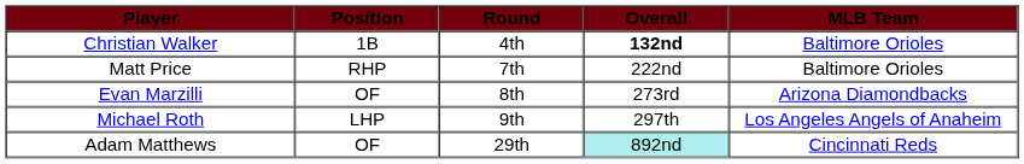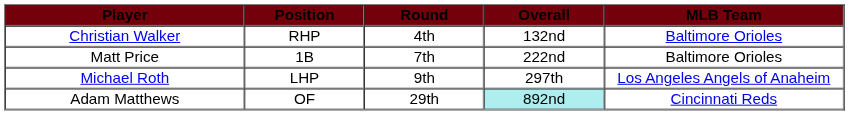 <table cellpadding="1" border="1" cellspacing="0" width="70%">
 <tr>
 <th bgcolor="#73000A" width="20%"><span>Player</span></th>
 <th bgcolor="#73000A" width="10%"><span>Position</span></th>
 <th bgcolor="#73000A" width="10%"><span>Round</span></th>
 <th bgcolor="#73000A" width="10%"><span>Overall</span></th>
 <th bgcolor="#73000A" width="20%"><span>MLB Team</span></th>
 </tr>
 <tr align="center">
 <td><a href='#'>Christian Walker</a></td>
-<td>1B</td>
+<td>RHP</td>
 <td>4th</td>
-<td><strong>132nd</strong></td>
+<td>132nd</td>
 <td><a href='#'>Baltimore Orioles</a></td>
 </tr>
 <tr align="center">
 <td>Matt Price</td>
-<td>RHP</td>
+<td>1B</td>
 <td>7th</td>
 <td>222nd</td>
 <td>Baltimore Orioles</td>
-</tr>
-<tr align="center">
-<td><a href='#'>Evan Marzilli</a></td>
-<td>OF</td>
-<td>8th</td>
-<td>273rd</td>
-<td><a href='#'>Arizona Diamondbacks</a></td>
 </tr>
 <tr align="center">
 <td><a href='#'>Michael Roth</a></td>
 <td>LHP</td>
 <td>9th</td>
 <td>297th</td>
 <td><a href='#'>Los Angeles Angels of Anaheim</a></td>
 </tr>
 <tr align="center">
 <td>Adam Matthews</td>
 <td>OF</td>
 <td>29th</td>
 <td style="background: paleturquoise;">892nd</td>
 <td><a href='#'>Cincinnati Reds</a></td>
 </tr>
 <tr>
 </tr>
 </table>
